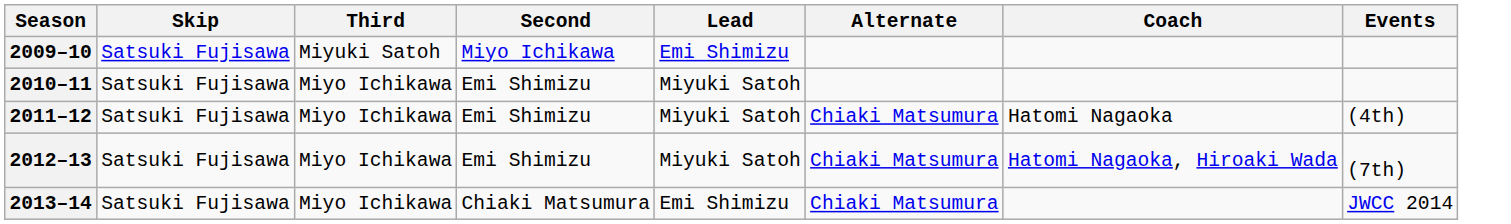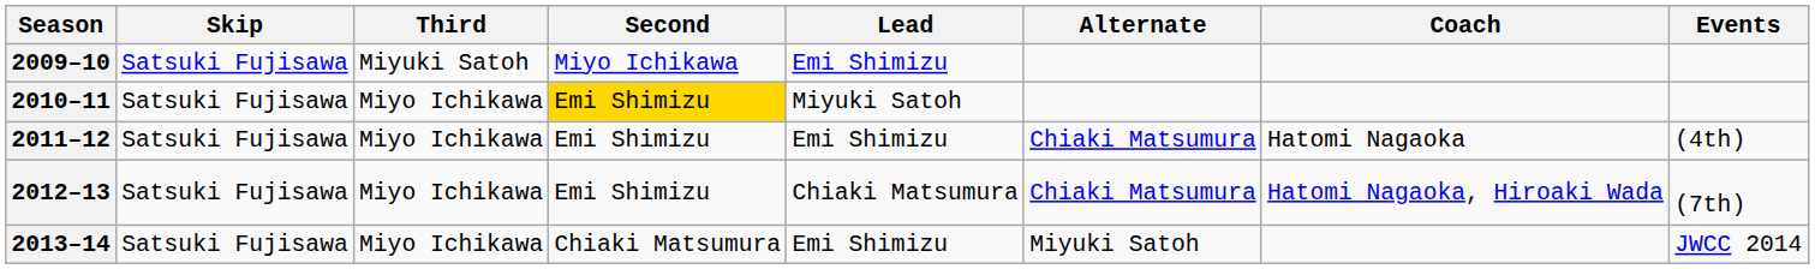 <table class="wikitable">
 <tr>
 <th scope="col">Season</th>
 <th scope="col">Skip</th>
 <th scope="col">Third</th>
 <th scope="col">Second</th>
 <th scope="col">Lead</th>
 <th scope="col">Alternate</th>
 <th scope="col">Coach</th>
 <th scope="col">Events</th>
 </tr>
 <tr>
 <th scope="row">2009–10</th>
 <td><a href='#'>Satsuki Fujisawa</a></td>
 <td>Miyuki Satoh</td>
 <td><a href='#'>Miyo Ichikawa</a></td>
 <td><a href='#'>Emi Shimizu</a></td>
 <td></td>
 <td></td>
 <td></td>
 </tr>
 <tr>
 <th scope="row">2010–11</th>
 <td>Satsuki Fujisawa</td>
 <td>Miyo Ichikawa</td>
-<td>Emi Shimizu</td>
+<td style="background: gold;">Emi Shimizu</td>
 <td>Miyuki Satoh</td>
 <td></td>
 <td></td>
 <td></td>
 </tr>
 <tr>
 <th scope="row">2011–12</th>
 <td>Satsuki Fujisawa</td>
 <td>Miyo Ichikawa</td>
 <td>Emi Shimizu</td>
-<td>Miyuki Satoh</td>
+<td>Emi Shimizu</td>
 <td><a href='#'>Chiaki Matsumura</a></td>
 <td>Hatomi Nagaoka</td>
 <td> (4th)</td>
 </tr>
 <tr>
 <th scope="row">2012–13</th>
 <td>Satsuki Fujisawa</td>
 <td>Miyo Ichikawa</td>
 <td>Emi Shimizu</td>
-<td>Miyuki Satoh</td>
+<td>Chiaki Matsumura</td>
 <td><a href='#'>Chiaki Matsumura</a></td>
 <td><a href='#'>Hatomi Nagaoka</a>, <a href='#'>Hiroaki Wada</a></td>
 <td> <br> (7th)</td>
 </tr>
 <tr>
 <th scope="row">2013–14</th>
 <td>Satsuki Fujisawa</td>
 <td>Miyo Ichikawa</td>
 <td>Chiaki Matsumura</td>
 <td>Emi Shimizu</td>
-<td><a href='#'>Chiaki Matsumura</a></td>
+<td>Miyuki Satoh</td>
 <td></td>
 <td><a href='#'>JWCC</a> 2014 </td>
 </tr>
 </table>
